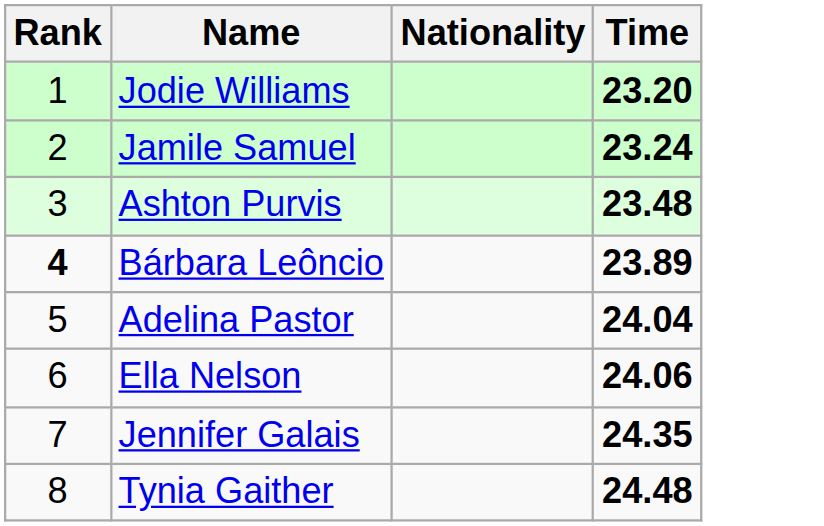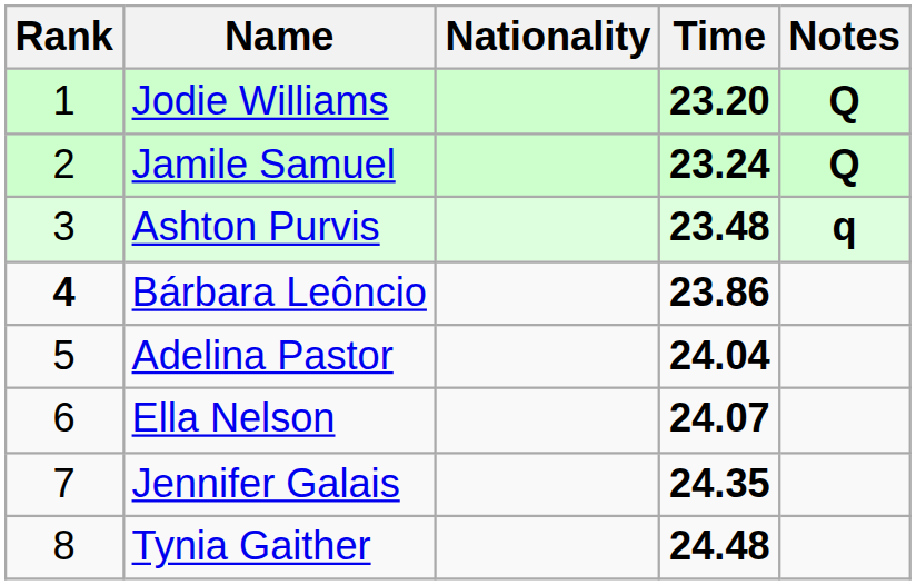 <table class="wikitable sortable" style="text-align:center">
 <tr>
 <th>Rank</th>
 <th>Name</th>
 <th>Nationality</th>
 <th>Time</th>
+<th>Notes</th>
 </tr>
 <tr bgcolor=ccffcc>
 <td>1</td>
 <td align=left><a href='#'>Jodie Williams</a></td>
 <td align=left></td>
 <td><strong>23.20</strong></td>
+<td><strong>Q</strong></td>
 </tr>
 <tr bgcolor=ccffcc>
 <td>2</td>
 <td align=left><a href='#'>Jamile Samuel</a></td>
 <td align=left></td>
 <td><strong>23.24</strong></td>
+<td><strong>Q</strong></td>
 </tr>
 <tr bgcolor=ddffdd>
 <td>3</td>
 <td align=left><a href='#'>Ashton Purvis</a></td>
 <td align=left></td>
 <td><strong>23.48</strong></td>
+<td><strong>q</strong></td>
 </tr>
 <tr>
 <td><strong>4</strong></td>
 <td align=left><a href='#'>Bárbara Leôncio</a></td>
 <td align=left></td>
-<td><strong>23.89</strong></td>
+<td><strong>23.86</strong></td>
+<td></td>
 </tr>
 <tr>
 <td>5</td>
 <td align=left><a href='#'>Adelina Pastor</a></td>
 <td align=left></td>
 <td><strong>24.04</strong></td>
+<td></td>
 </tr>
 <tr>
 <td>6</td>
 <td align=left><a href='#'>Ella Nelson</a></td>
 <td align=left></td>
-<td><strong>24.06</strong></td>
+<td><strong>24.07</strong></td>
+<td></td>
 </tr>
 <tr>
 <td>7</td>
 <td align=left><a href='#'>Jennifer Galais</a></td>
 <td align=left></td>
 <td><strong>24.35</strong></td>
+<td></td>
 </tr>
 <tr>
 <td>8</td>
 <td align=left><a href='#'>Tynia Gaither</a></td>
 <td align=left></td>
 <td><strong>24.48</strong></td>
+<td></td>
 </tr>
 </table>
